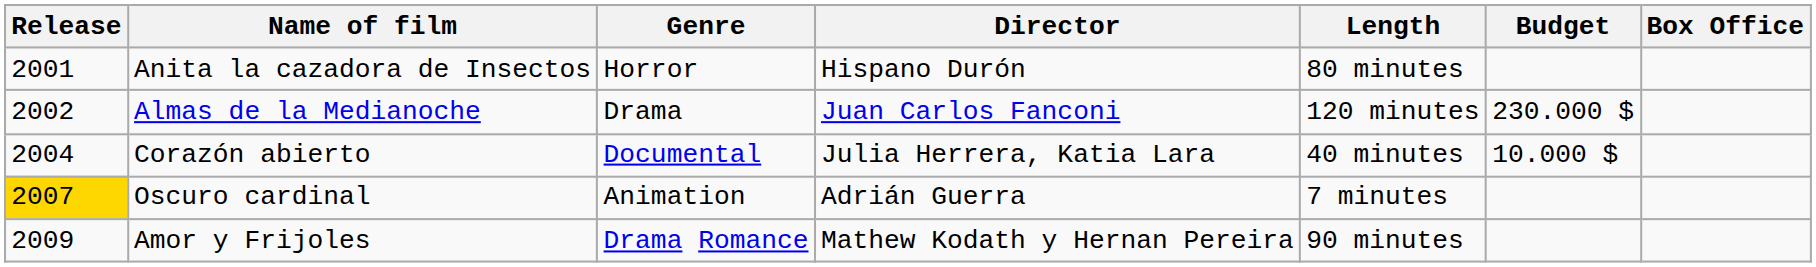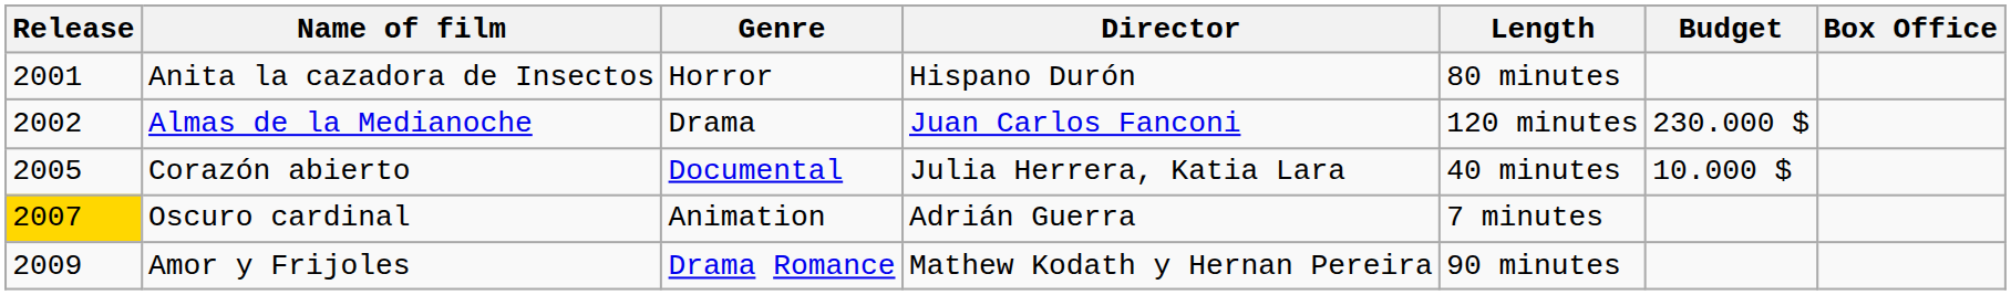 <table class="wikitable sortable">
 <tr>
 <th>Release</th>
 <th>Name of film</th>
 <th>Genre</th>
 <th>Director</th>
 <th>Length</th>
 <th>Budget</th>
 <th>Box Office</th>
 </tr>
 <tr>
 <td>2001</td>
 <td>Anita la cazadora de Insectos</td>
 <td>Horror</td>
 <td>Hispano Durón</td>
 <td>80 minutes</td>
 <td></td>
 <td></td>
 </tr>
 <tr>
 <td>2002</td>
 <td><a href='#'>Almas de la Medianoche</a></td>
 <td>Drama</td>
 <td><a href='#'>Juan Carlos Fanconi</a></td>
 <td>120 minutes</td>
 <td>230.000 $</td>
 <td></td>
 </tr>
 <tr>
-<td>2004</td>
+<td>2005</td>
 <td>Corazón abierto</td>
 <td><a href='#'>Documental</a></td>
 <td>Julia Herrera, Katia Lara</td>
 <td>40 minutes</td>
 <td>10.000 $</td>
 <td></td>
 </tr>
 <tr>
 <td style="background: gold;">2007</td>
 <td>Oscuro cardinal</td>
 <td>Animation</td>
 <td>Adrián Guerra</td>
 <td>7 minutes</td>
 <td></td>
 <td></td>
 </tr>
 <tr>
 <td>2009</td>
 <td>Amor y Frijoles</td>
 <td><a href='#'>Drama</a> <a href='#'>Romance</a></td>
 <td>Mathew Kodath y Hernan Pereira</td>
 <td>90 minutes</td>
 <td></td>
 <td></td>
 </tr>
 </table>
